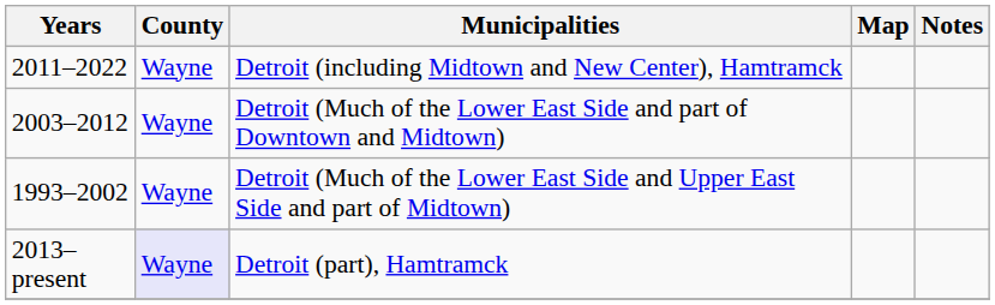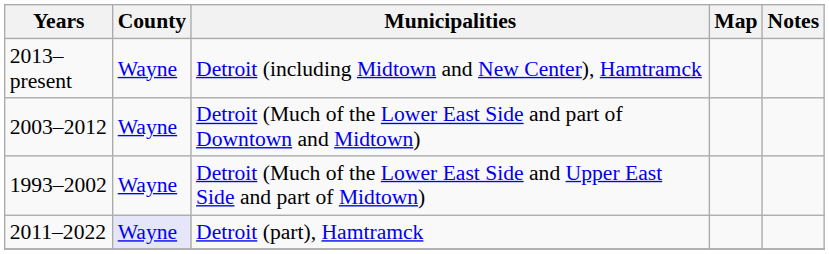 <table class=wikitable>
 <tr valign=bottom>
 <th>Years</th>
 <th>County</th>
 <th>Municipalities</th>
 <th>Map</th>
 <th>Notes</th>
 </tr>
 <tr>
-<td>2011–2022</td>
+<td>2013–present</td>
 <td><a href='#'>Wayne</a></td>
 <td><a href='#'>Detroit</a> (including <a href='#'>Midtown</a> and <a href='#'>New Center</a>), <a href='#'>Hamtramck</a></td>
 <td></td>
 <td></td>
 </tr>
 <tr>
 <td>2003–2012</td>
 <td><a href='#'>Wayne</a></td>
 <td><a href='#'>Detroit</a> (Much of the <a href='#'>Lower East Side</a> and part of <a href='#'>Downtown</a> and <a href='#'>Midtown</a>)</td>
 <td></td>
 <td></td>
 </tr>
 <tr>
 <td>1993–2002</td>
 <td><a href='#'>Wayne</a></td>
 <td><a href='#'>Detroit</a> (Much of the <a href='#'>Lower East Side</a> and <a href='#'>Upper East Side</a> and part of <a href='#'>Midtown</a>)</td>
 <td></td>
 <td></td>
 </tr>
 <tr>
-<td>2013–present</td>
+<td>2011–2022</td>
 <td style="background: lavender;"><a href='#'>Wayne</a></td>
 <td><a href='#'>Detroit</a> (part), <a href='#'>Hamtramck</a></td>
 <td></td>
 <td></td>
 </tr>
 <tr>
 </tr>
 </table>
